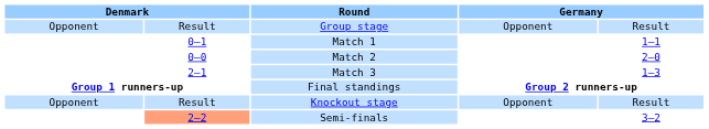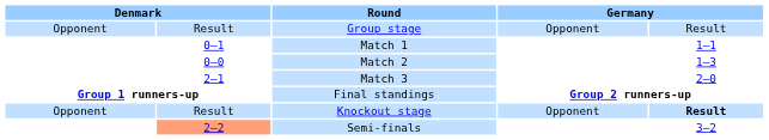 <table style="width:100%;text-align:center">
 <tr style="vertical-align:top;background:#99CCFF">
 <th colspan="2">Denmark</th>
 <th>Round</th>
 <th colspan="2">Germany</th>
 </tr>
 <tr style="vertical-align:top;background:#C1E0FF">
 <td>Opponent</td>
 <td>Result</td>
 <td><a href='#'>Group stage</a></td>
 <td>Opponent</td>
 <td>Result</td>
 </tr>
 <tr>
 <td></td>
 <td><a href='#'>0–1</a></td>
 <td style="background:#c1e0ff">Match 1</td>
 <td></td>
 <td><a href='#'>1–1</a></td>
 </tr>
 <tr>
 <td></td>
 <td><a href='#'>0–0</a></td>
 <td style="background:#c1e0ff">Match 2</td>
 <td></td>
-<td><a href='#'>2–0</a></td>
+<td><a href='#'>1–3</a></td>
 </tr>
 <tr>
 <td></td>
 <td><a href='#'>2–1</a></td>
 <td style="background:#c1e0ff">Match 3</td>
 <td></td>
-<td><a href='#'>1–3</a></td>
+<td><a href='#'>2–0</a></td>
 </tr>
 <tr>
 <td colspan="2" style="text-align:center"><strong><a href='#'>Group 1</a> runners-up</strong><br><div></div></td>
 <td style="background:#c1e0ff">Final standings</td>
 <td colspan="2" style="text-align:center"><strong><a href='#'>Group 2</a> runners-up</strong><br><div></div></td>
 </tr>
 <tr style="vertical-align:top;background:#c1e0ff">
 <td>Opponent</td>
 <td>Result</td>
 <td><a href='#'>Knockout stage</a></td>
 <td>Opponent</td>
-<td>Result</td>
+<td><strong>Result</strong></td>
 </tr>
 <tr>
 <td></td>
 <td style="background: lightsalmon;"><a href='#'>2–2</a>  </td>
 <td style="background:#c1e0ff">Semi-finals</td>
 <td></td>
 <td><a href='#'>3–2</a></td>
 </tr>
 </table>
